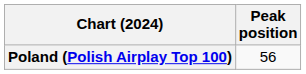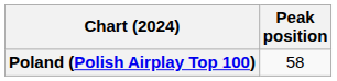 <table class="wikitable plainrowheaders" style="text-align:center">
 <tr>
 <th scope="col">Chart (2024)</th>
 <th scope="col">Peak<br>position</th>
 </tr>
 <tr>
 <th scope="row">Poland (<a href='#'>Polish Airplay Top 100</a>)</th>
-<td>56</td>
+<td>58</td>
 </tr>
 </table>
